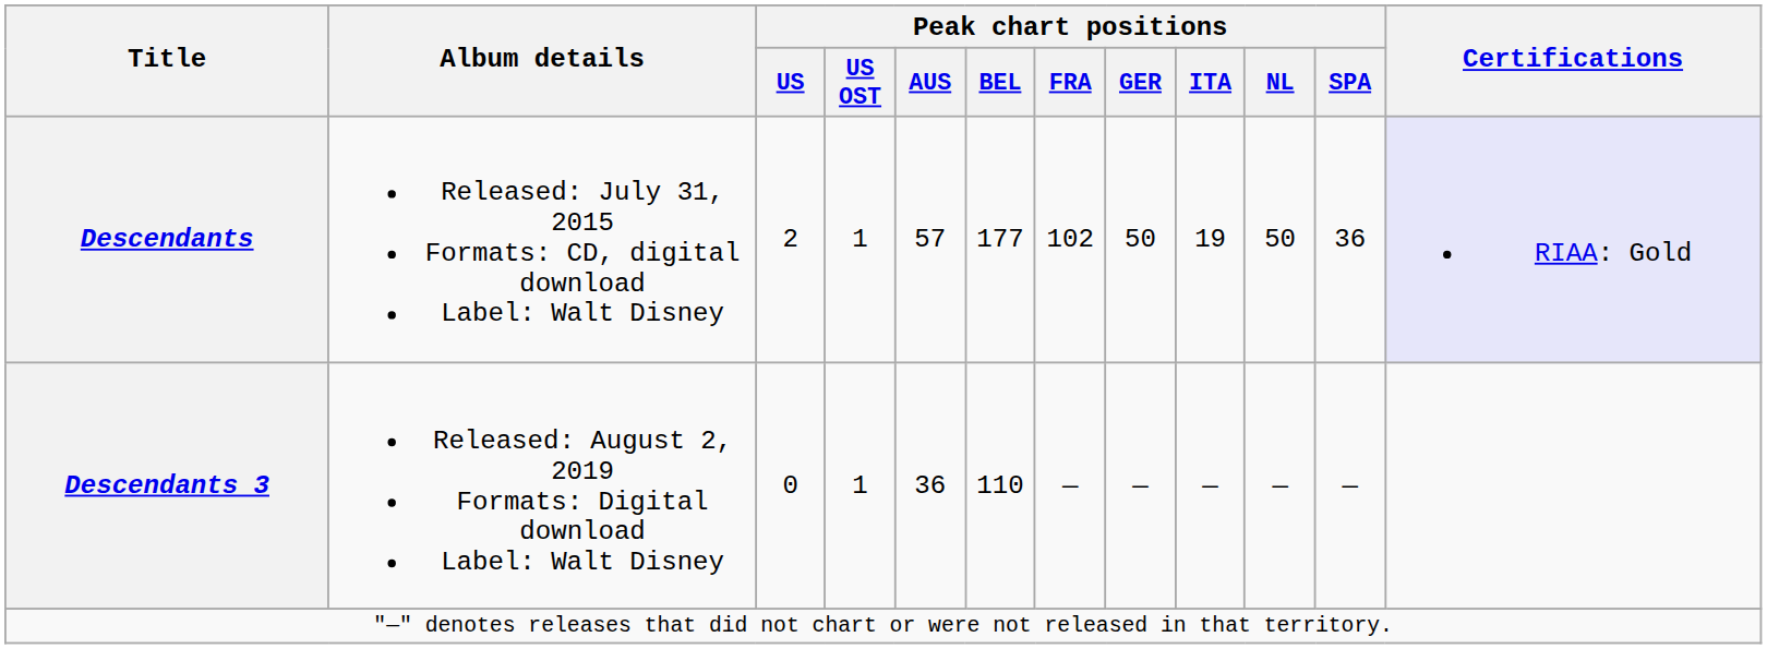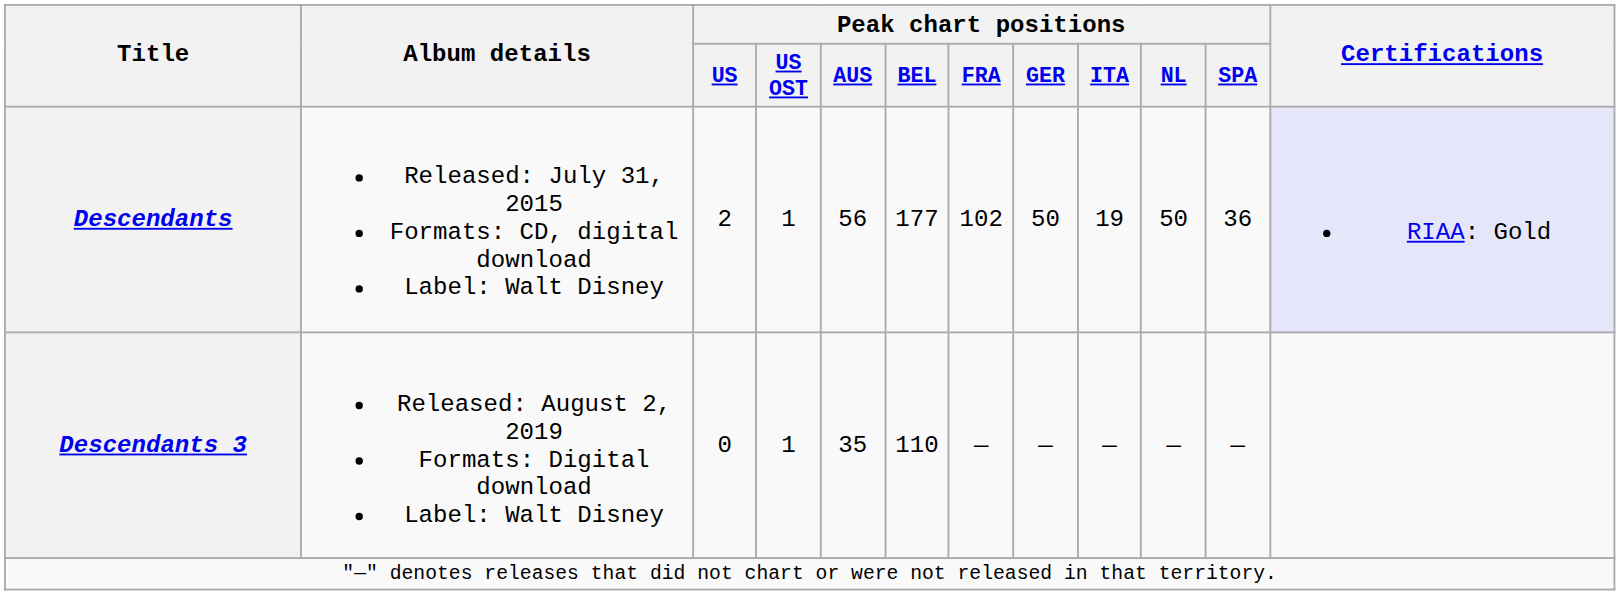 <table class="wikitable plainrowheaders" style="text-align:center;">
 <tr>
 <th scope="col" rowspan="2" style="width:12em;">Title</th>
 <th scope="col" rowspan="2" style="width:16em;">Album details</th>
 <th scope="col" colspan="9">Peak chart positions</th>
 <th scope="col" rowspan="2" style="width:14em;"><a href='#'>Certifications</a></th>
 </tr>
 <tr>
 <th scope="col" style="width:2.5em;font-size:90%;"><a href='#'>US</a><br></th>
 <th scope="col" style="width:2.5em;font-size:90%;"><a href='#'>US<br>OST</a><br></th>
 <th scope="col" style="width:2.5em;font-size:90%;"><a href='#'>AUS</a><br></th>
 <th scope="col" style="width:2.5em;font-size:90%;"><a href='#'>BEL</a><br></th>
 <th scope="col" style="width:2.5em;font-size:90%;"><a href='#'>FRA</a><br></th>
 <th scope="col" style="width:2.5em;font-size:90%;"><a href='#'>GER</a><br></th>
 <th scope="col" style="width:2.5em;font-size:90%;"><a href='#'>ITA</a><br></th>
 <th scope="col" style="width:2.5em;font-size:90%;"><a href='#'>NL</a><br></th>
 <th scope="col" style="width:2.5em;font-size:90%;"><a href='#'>SPA</a><br></th>
 </tr>
 <tr>
 <th scope="row"><em><a href='#'>Descendants</a></em></th>
 <td><br><ul><li>Released: July 31, 2015</li><li>Formats: CD, digital download</li><li>Label: Walt Disney</li></ul></td>
 <td>2</td>
 <td>1</td>
-<td>57</td>
+<td>56</td>
 <td>177</td>
 <td>102</td>
 <td>50</td>
 <td>19</td>
 <td>50</td>
 <td>36</td>
 <td style="background: lavender;"><br><ul><li><a href='#'>RIAA</a>: Gold</li></ul></td>
 </tr>
 <tr>
 <th scope="row"><em><a href='#'>Descendants 3</a></em></th>
 <td><br><ul><li>Released: August 2, 2019</li><li>Formats: Digital download</li><li>Label: Walt Disney</li></ul></td>
 <td>0</td>
 <td>1</td>
-<td>36</td>
+<td>35</td>
 <td>110</td>
 <td>—</td>
 <td>—</td>
 <td>—</td>
 <td>—</td>
 <td>—</td>
 <td></td>
 </tr>
 <tr>
 <td align="center" colspan="15" style="font-size:8pt">"—" denotes releases that did not chart or were not released in that territory.</td>
 </tr>
 </table>
